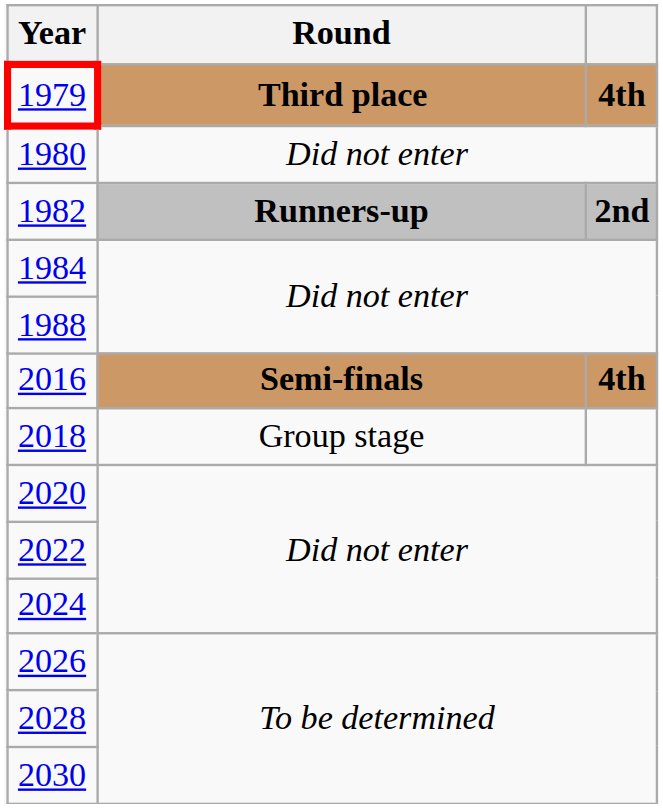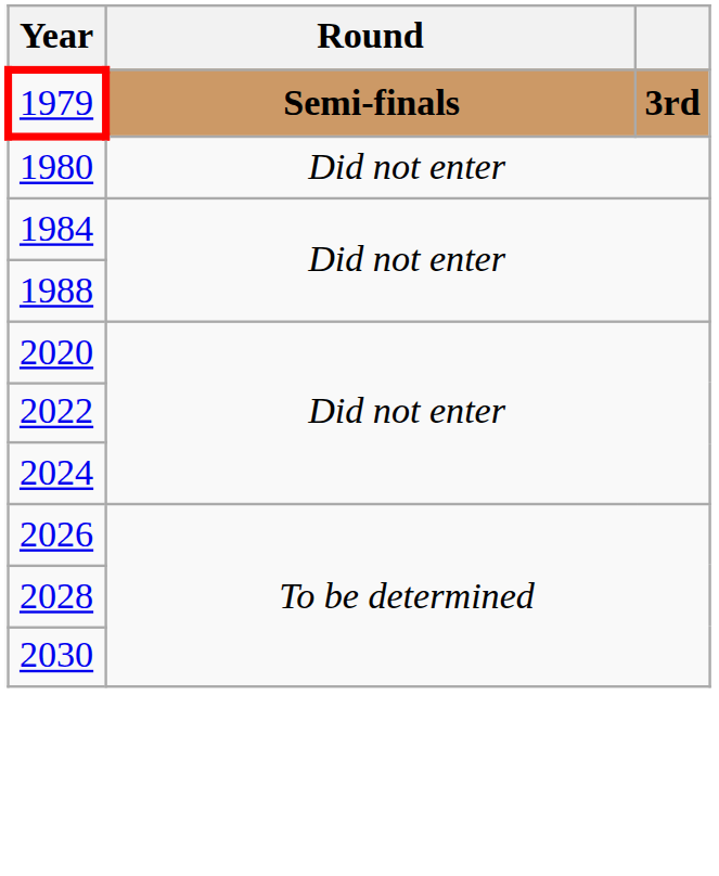 <table class="wikitable" style="text-align: center; font-size:90%">
 <tr>
 <th>Year</th>
 <th style="width:200px">Round</th>
 <th></th>
 </tr>
 <tr>
 <td style="border: 3px solid red"><a href='#'>1979</a></td>
-<td bgcolor="cc9966"><strong>Third place</strong></td>
-<td bgcolor="cc9966"><strong>4th</strong></td>
+<td bgcolor="cc9966"><strong>Semi-finals</strong></td>
+<td bgcolor="cc9966"><strong>3rd</strong></td>
 </tr>
 <tr>
 <td><a href='#'>1980</a></td>
 <td colspan="2"><em>Did not enter</em></td>
-</tr>
-<tr>
-<td><a href='#'>1982</a></td>
-<td bgcolor=Silver><strong>Runners-up</strong></td>
-<td bgcolor=Silver><strong>2nd</strong></td>
 </tr>
 <tr>
 <td><a href='#'>1984</a></td>
 <td colspan="2" rowspan="2"><em>Did not enter</em></td>
 </tr>
 <tr>
 <td><a href='#'>1988</a></td>
-</tr>
-<tr>
-<td><a href='#'>2016</a></td>
-<td bgcolor="cc9966"><strong>Semi-finals</strong></td>
-<td bgcolor="cc9966"><strong>4th</strong></td>
-</tr>
-<tr>
-<td><a href='#'>2018</a></td>
-<td>Group stage</td>
-<td></td>
 </tr>
 <tr>
 <td><a href='#'>2020</a></td>
 <td colspan="2" rowspan="3"><em>Did not enter</em></td>
 </tr>
 <tr>
 <td><a href='#'>2022</a></td>
 </tr>
 <tr>
 <td><a href='#'>2024</a></td>
 </tr>
 <tr>
 <td><a href='#'>2026</a></td>
 <td colspan="2" rowspan="3"><em>To be determined</em></td>
 </tr>
 <tr>
 <td><a href='#'>2028</a></td>
 </tr>
 <tr>
 <td><a href='#'>2030</a></td>
 </tr>
 </table>
